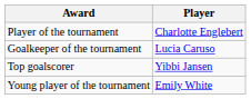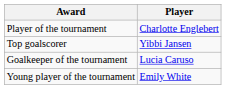 <table class="wikitable">
 <tr>
 <th>Award</th>
 <th>Player</th>
 </tr>
 <tr>
 <td>Player of the tournament</td>
 <td> <a href='#'>Charlotte Englebert</a></td>
 </tr>
 <tr>
+<td>Top goalscorer</td>
+<td> <a href='#'>Yibbi Jansen</a></td>
+</tr>
+<tr>
 <td>Goalkeeper of the tournament</td>
 <td> <a href='#'>Lucia Caruso</a></td>
-</tr>
-<tr>
-<td>Top goalscorer</td>
-<td> <a href='#'>Yibbi Jansen</a></td>
 </tr>
 <tr>
 <td>Young player of the tournament</td>
 <td> <a href='#'>Emily White</a></td>
 </tr>
 </table>
